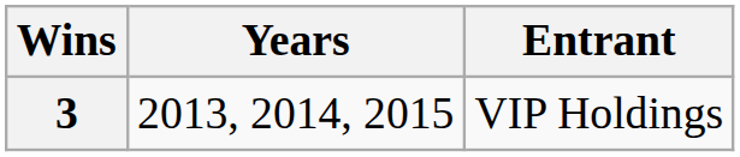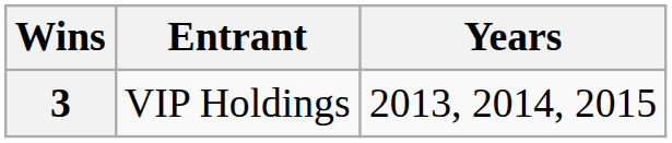 <table class="wikitable">
 <tr>
 <th>Wins</th>
+<th>Entrant</th>
 <th>Years</th>
-<th>Entrant</th>
 </tr>
 <tr>
 <th>3</th>
+<td> VIP Holdings</td>
 <td>2013, 2014, 2015</td>
-<td> VIP Holdings</td>
 </tr>
 </table>
